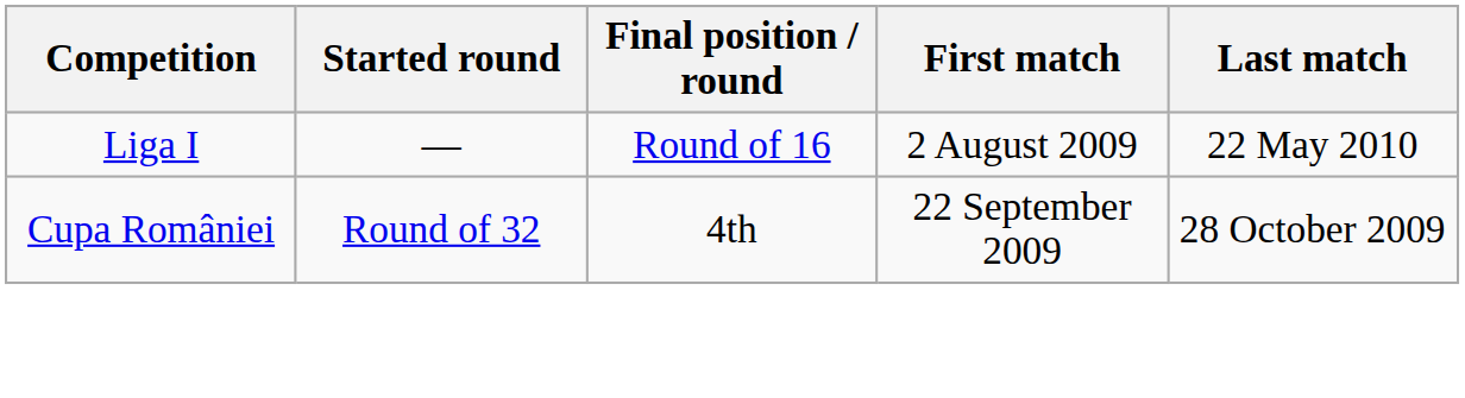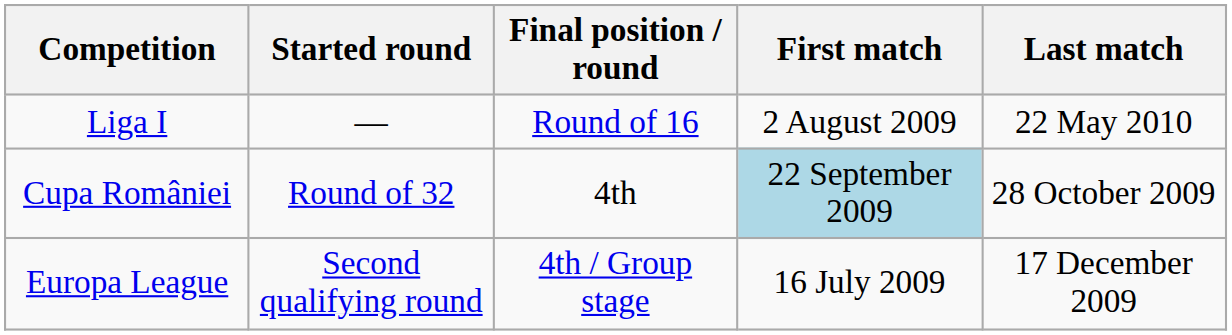 <table class="wikitable">
 <tr>
 <th width=110px>Competition</th>
 <th width=110px>Started round</th>
 <th width=110px>Final position / round</th>
 <th width=110px>First match</th>
 <th width=110px>Last match</th>
 </tr>
 <tr align=center>
 <td><a href='#'>Liga I</a></td>
 <td>—</td>
 <td><a href='#'>Round of 16</a></td>
 <td>2 August 2009</td>
 <td>22 May 2010</td>
 </tr>
 <tr align=center>
 <td><a href='#'>Cupa României</a></td>
 <td><a href='#'>Round of 32</a></td>
 <td>4th</td>
-<td>22 September 2009</td>
+<td style="background: lightblue;">22 September 2009</td>
 <td>28 October 2009</td>
 </tr>
+<tr align=center>
+<td><a href='#'>Europa League</a></td>
+<td><a href='#'>Second qualifying round</a></td>
+<td><a href='#'>4th / Group stage</a></td>
+<td>16 July 2009</td>
+<td>17 December 2009</td>
+</tr>
 </table>
